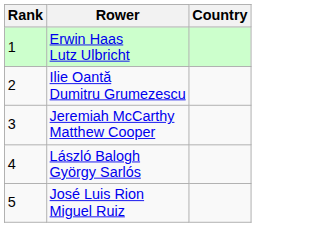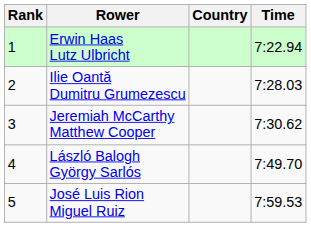 <table class="wikitable sortable" style="text-align:middle">
 <tr>
 <th>Rank</th>
 <th>Rower</th>
 <th>Country</th>
+<th>Time</th>
 </tr>
 <tr bgcolor=ccffcc>
 <td>1</td>
 <td><a href='#'>Erwin Haas</a><br><a href='#'>Lutz Ulbricht</a></td>
 <td></td>
+<td>7:22.94</td>
 </tr>
 <tr>
 <td>2</td>
 <td><a href='#'>Ilie Oantă</a><br><a href='#'>Dumitru Grumezescu</a></td>
 <td></td>
+<td>7:28.03</td>
 </tr>
 <tr>
 <td>3</td>
 <td><a href='#'>Jeremiah McCarthy</a><br><a href='#'>Matthew Cooper</a></td>
 <td></td>
+<td>7:30.62</td>
 </tr>
 <tr>
 <td>4</td>
 <td><a href='#'>László Balogh</a><br><a href='#'>György Sarlós</a></td>
 <td></td>
+<td>7:49.70</td>
 </tr>
 <tr>
 <td>5</td>
 <td><a href='#'>José Luis Rion</a><br><a href='#'>Miguel Ruiz</a></td>
 <td></td>
+<td>7:59.53</td>
 </tr>
 </table>
